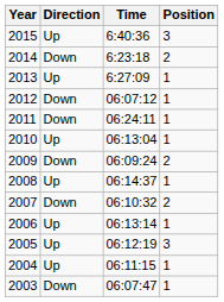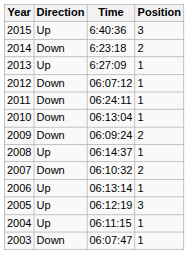 <table class="wikitable sortable">
 <tr>
 <th>Year</th>
 <th>Direction</th>
 <th>Time</th>
 <th>Position</th>
 </tr>
 <tr>
 <td>2015</td>
 <td>Up</td>
 <td>6:40:36</td>
 <td>3</td>
 </tr>
 <tr>
 <td>2014</td>
 <td>Down</td>
 <td>6:23:18</td>
 <td>2</td>
 </tr>
 <tr>
 <td>2013</td>
 <td>Up</td>
 <td>6:27:09</td>
 <td>1</td>
 </tr>
 <tr>
 <td>2012</td>
 <td>Down</td>
 <td>06:07:12</td>
 <td>1</td>
 </tr>
 <tr>
 <td>2011</td>
 <td>Down</td>
 <td>06:24:11</td>
 <td>1</td>
 </tr>
 <tr>
 <td>2010</td>
-<td>Up</td>
+<td>Down</td>
 <td>06:13:04</td>
 <td>1</td>
 </tr>
 <tr>
 <td>2009</td>
 <td>Down</td>
 <td>06:09:24</td>
 <td>2</td>
 </tr>
 <tr>
 <td>2008</td>
 <td>Up</td>
 <td>06:14:37</td>
 <td>1</td>
 </tr>
 <tr>
 <td>2007</td>
 <td>Down</td>
 <td>06:10:32</td>
 <td>2</td>
 </tr>
 <tr>
 <td>2006</td>
 <td>Up</td>
 <td>06:13:14</td>
 <td>1</td>
 </tr>
 <tr>
 <td>2005</td>
 <td>Up</td>
 <td>06:12:19</td>
 <td>3</td>
 </tr>
 <tr>
 <td>2004</td>
 <td>Up</td>
 <td>06:11:15</td>
 <td>1</td>
 </tr>
 <tr>
 <td>2003</td>
 <td>Down</td>
 <td>06:07:47</td>
 <td>1</td>
 </tr>
 </table>
